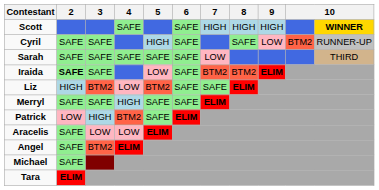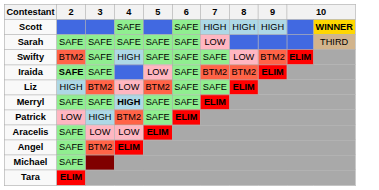 <table class="wikitable" border="3" style="text-align:center;font-size:96%">
 <tr>
 <th>Contestant</th>
 <th>2</th>
 <th>3</th>
 <th>4</th>
 <th>5</th>
 <th>6</th>
 <th>7</th>
 <th>8</th>
 <th>9</th>
 <th colspan=2>10</th>
 </tr>
 <tr>
 <td><strong>Scott</strong></td>
 <td style="background:royalblue;"></td>
 <td style="background:royalblue;"></td>
 <td bgcolor="lightgreen">SAFE</td>
 <td style="background:royalblue;"></td>
 <td bgcolor="lightgreen">SAFE</td>
 <td style="background:lightblue;">HIGH</td>
 <td style="background:lightblue;">HIGH</td>
 <td style="background:lightblue;">HIGH</td>
 <td style="background:royalblue;"></td>
 <td bgcolor=gold><strong>WINNER</strong></td>
 </tr>
 <tr>
-<td><strong>Cyril</strong></td>
-<td bgcolor="lightgreen">SAFE</td>
-<td bgcolor="lightgreen">SAFE</td>
-<td style="background:royalblue;"></td>
-<td style="background:lightblue;">HIGH</td>
-<td bgcolor="lightgreen">SAFE</td>
-<td style="background:royalblue;"></td>
-<td bgcolor="lightgreen">SAFE</td>
-<td style= "background:lightpink;">LOW</td>
-<td style="background:tomato;">BTM2</td>
-<td bgcolor=silver>RUNNER-UP</td>
-</tr>
-<tr>
 <td><strong>Sarah</strong></td>
 <td bgcolor="lightgreen">SAFE</td>
 <td bgcolor="lightgreen">SAFE</td>
 <td bgcolor="lightgreen">SAFE</td>
 <td bgcolor="lightgreen">SAFE</td>
 <td bgcolor="lightgreen">SAFE</td>
 <td style= "background:lightpink;">LOW</td>
 <td style="background:royalblue;"></td>
 <td style="background:royalblue;"></td>
 <td style="background:royalblue;"></td>
 <td bgcolor=tan>THIRD</td>
+</tr>
+<tr>
+<td><strong>Swifty</strong></td>
+<td style="background:tomato;">BTM2</td>
+<td bgcolor="lightgreen">SAFE</td>
+<td style="background:lightblue;">HIGH</td>
+<td bgcolor="lightgreen">SAFE</td>
+<td bgcolor="lightgreen">SAFE</td>
+<td bgcolor="lightgreen">SAFE</td>
+<td style= "background:lightpink;">LOW</td>
+<td style="background:tomato;">BTM2</td>
+<td style="background:red;"><strong>ELIM</strong></td>
+<td colspan="1" bgcolor="darkgray"></td>
 </tr>
 <tr>
 <td><strong>Iraida</strong></td>
 <td bgcolor="lightgreen"><strong>SAFE</strong></td>
 <td bgcolor="lightgreen">SAFE</td>
 <td style="background:royalblue;"></td>
 <td style= "background:lightpink;">LOW</td>
 <td bgcolor="lightgreen">SAFE</td>
 <td style="background:tomato;">BTM2</td>
 <td style="background:tomato;">BTM2</td>
 <td style="background:red;"><strong>ELIM</strong></td>
 <td colspan="2" bgcolor="darkgray"></td>
 </tr>
 <tr>
 <td><strong>Liz</strong></td>
 <td style="background:lightblue;">HIGH</td>
 <td style="background:tomato;">BTM2</td>
 <td style= "background:lightpink;">LOW</td>
 <td style="background:tomato;">BTM2</td>
 <td bgcolor="lightgreen">SAFE</td>
 <td bgcolor="lightgreen">SAFE</td>
 <td style="background:red;"><strong>ELIM</strong></td>
 <td colspan="3" bgcolor="darkgray"></td>
 </tr>
 <tr>
 <td><strong>Merryl</strong></td>
 <td bgcolor="lightgreen">SAFE</td>
 <td bgcolor="lightgreen">SAFE</td>
-<td style="background:lightblue;">HIGH</td>
+<td style="background:lightblue;"><strong>HIGH</strong></td>
 <td bgcolor="lightgreen">SAFE</td>
 <td bgcolor="lightgreen">SAFE</td>
 <td style="background:red;"><strong>ELIM</strong></td>
 <td colspan="4" bgcolor="darkgray"></td>
 </tr>
 <tr>
 <td><strong>Patrick</strong></td>
 <td style= "background:lightpink;">LOW</td>
 <td style="background:lightblue;">HIGH</td>
 <td style="background:tomato;">BTM2</td>
 <td bgcolor="lightgreen">SAFE</td>
 <td style="background:red;"><strong>ELIM</strong></td>
 <td colspan="5" bgcolor="darkgray"></td>
 </tr>
 <tr>
 <td><strong>Aracelis</strong></td>
 <td bgcolor="lightgreen">SAFE</td>
 <td style= "background:lightpink;">LOW</td>
 <td style= "background:lightpink;">LOW</td>
 <td style="background:red;"><strong>ELIM</strong></td>
 <td colspan="6" bgcolor="darkgray"></td>
 </tr>
 <tr>
 <td><strong>Angel</strong></td>
 <td bgcolor="lightgreen">SAFE</td>
 <td style="background:tomato;">BTM2</td>
 <td style="background:red;"><strong>ELIM</strong></td>
 <td colspan="7" bgcolor="darkgray"></td>
 </tr>
 <tr>
 <td><strong>Michael</strong></td>
 <td bgcolor="lightgreen">SAFE</td>
 <td style="background:maroon;"><strong></strong></td>
 <td colspan="8" bgcolor="darkgray"></td>
 </tr>
 <tr>
 <td><strong>Tara</strong></td>
 <td style="background:red;"><strong>ELIM</strong></td>
 <td colspan="9" bgcolor="darkgray"></td>
 </tr>
 </table>
